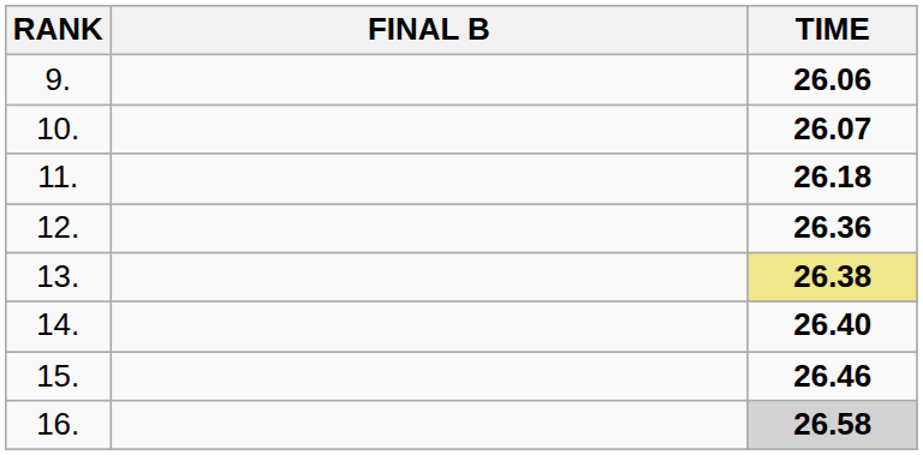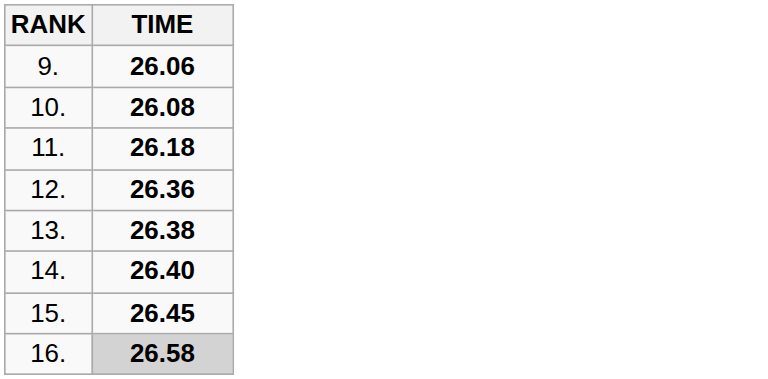 <table class="wikitable">
 <tr>
 <th>RANK</th>
-<th style="width: 20em">FINAL B</th>
 <th style="width: 5em">TIME</th>
 </tr>
 <tr>
 <td align="center">9.</td>
-<td></td>
 <td align="center"><strong>26.06</strong></td>
 </tr>
 <tr>
 <td align="center">10.</td>
-<td></td>
-<td align="center"><strong>26.07</strong></td>
+<td align="center"><strong>26.08</strong></td>
 </tr>
 <tr>
 <td align="center">11.</td>
-<td></td>
 <td align="center"><strong>26.18</strong></td>
 </tr>
 <tr>
 <td align="center">12.</td>
-<td></td>
 <td align="center"><strong>26.36</strong></td>
 </tr>
 <tr>
 <td align="center">13.</td>
-<td></td>
-<td align="center" style="background: khaki;"><strong>26.38</strong></td>
+<td align="center"><strong>26.38</strong></td>
 </tr>
 <tr>
 <td align="center">14.</td>
-<td></td>
 <td align="center"><strong>26.40</strong></td>
 </tr>
 <tr>
 <td align="center">15.</td>
-<td></td>
-<td align="center"><strong>26.46</strong></td>
+<td align="center"><strong>26.45</strong></td>
 </tr>
 <tr>
 <td align="center">16.</td>
-<td></td>
 <td align="center" style="background: lightgrey;"><strong>26.58</strong></td>
 </tr>
 </table>
